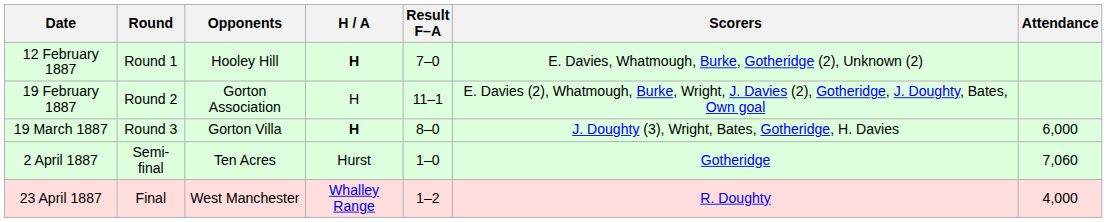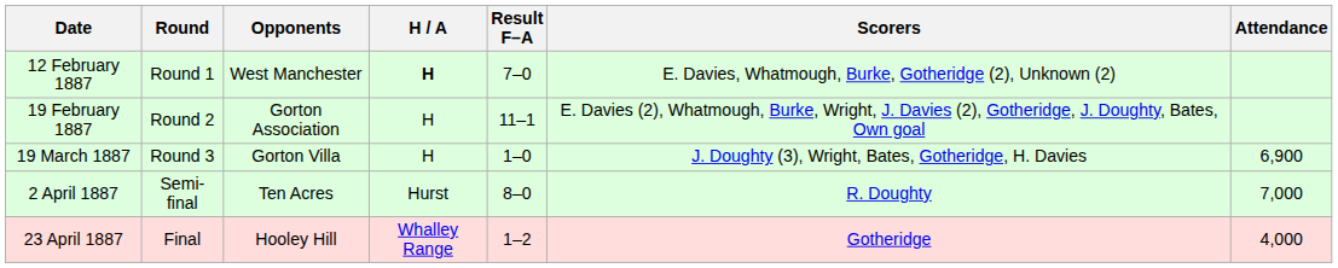 <table class="wikitable" style="text-align:center">
 <tr>
 <th>Date</th>
 <th>Round</th>
 <th>Opponents</th>
 <th>H / A</th>
 <th>Result<br>F–A</th>
 <th>Scorers</th>
 <th>Attendance</th>
 </tr>
 <tr bgcolor="#ddffdd">
 <td>12 February 1887</td>
 <td>Round 1</td>
-<td>Hooley Hill</td>
+<td>West Manchester</td>
 <td><strong>H</strong></td>
 <td>7–0</td>
 <td>E. Davies, Whatmough, <a href='#'>Burke</a>, <a href='#'>Gotheridge</a> (2), Unknown (2)</td>
 <td></td>
 </tr>
 <tr bgcolor="#ddffdd">
 <td>19 February 1887</td>
 <td>Round 2</td>
 <td>Gorton Association</td>
 <td>H</td>
 <td>11–1</td>
 <td>E. Davies (2), Whatmough, <a href='#'>Burke</a>, Wright, <a href='#'>J. Davies</a> (2), <a href='#'>Gotheridge</a>, <a href='#'>J. Doughty</a>, Bates, <a href='#'>Own goal</a></td>
 <td></td>
 </tr>
 <tr bgcolor="#ddffdd">
 <td>19 March 1887</td>
 <td>Round 3</td>
 <td>Gorton Villa</td>
-<td><strong>H</strong></td>
-<td>8–0</td>
+<td>H</td>
+<td>1–0</td>
 <td><a href='#'>J. Doughty</a> (3), Wright, Bates, <a href='#'>Gotheridge</a>, H. Davies</td>
-<td>6,000</td>
+<td>6,900</td>
 </tr>
 <tr bgcolor="#ddffdd">
 <td>2 April 1887</td>
 <td>Semi-final</td>
 <td>Ten Acres</td>
 <td>Hurst</td>
-<td>1–0</td>
-<td><a href='#'>Gotheridge</a></td>
-<td>7,060</td>
+<td>8–0</td>
+<td><a href='#'>R. Doughty</a></td>
+<td>7,000</td>
 </tr>
 <tr bgcolor="#ffdddd">
 <td>23 April 1887</td>
 <td>Final</td>
-<td>West Manchester</td>
+<td>Hooley Hill</td>
 <td><a href='#'>Whalley Range</a></td>
 <td>1–2</td>
-<td><a href='#'>R. Doughty</a></td>
+<td><a href='#'>Gotheridge</a></td>
 <td>4,000</td>
 </tr>
 </table>
